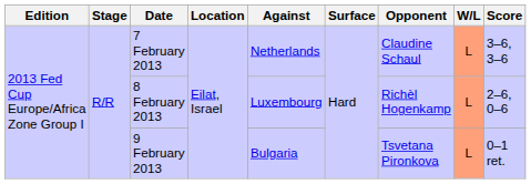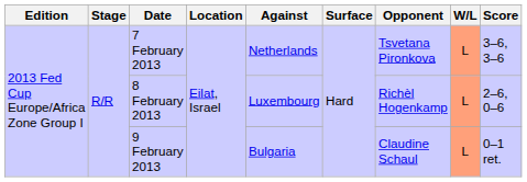 <table class=wikitable style=font-size:97%>
 <tr>
 <th>Edition</th>
 <th>Stage</th>
 <th>Date</th>
 <th>Location</th>
 <th>Against</th>
 <th>Surface</th>
 <th>Opponent</th>
 <th>W/L</th>
 <th>Score</th>
 </tr>
 <tr style="background:#ccf;">
 <td rowspan="3"><a href='#'>2013 Fed Cup</a> <br> Europe/Africa Zone Group I</td>
 <td rowspan="3"><a href='#'>R/R</a></td>
 <td>7 February 2013</td>
 <td rowspan="3"><a href='#'>Eilat</a>, Israel</td>
 <td> <a href='#'>Netherlands</a></td>
 <td rowspan="3">Hard</td>
-<td> <a href='#'>Claudine Schaul</a></td>
+<td> <a href='#'>Tsvetana Pironkova</a></td>
 <td style="text-align:center; background:#ffa07a;">L</td>
 <td>3–6, 3–6</td>
 </tr>
 <tr style="background:#ccf;">
 <td>8 February 2013</td>
 <td> <a href='#'>Luxembourg</a></td>
 <td> <a href='#'>Richèl Hogenkamp</a></td>
 <td style="text-align:center; background:#ffa07a;">L</td>
 <td>2–6, 0–6</td>
 </tr>
 <tr style="background:#ccf;">
 <td>9 February 2013</td>
 <td> <a href='#'>Bulgaria</a></td>
-<td> <a href='#'>Tsvetana Pironkova</a></td>
+<td> <a href='#'>Claudine Schaul</a></td>
 <td style="text-align:center; background:#ffa07a;">L</td>
 <td>0–1 ret.</td>
 </tr>
 </table>
